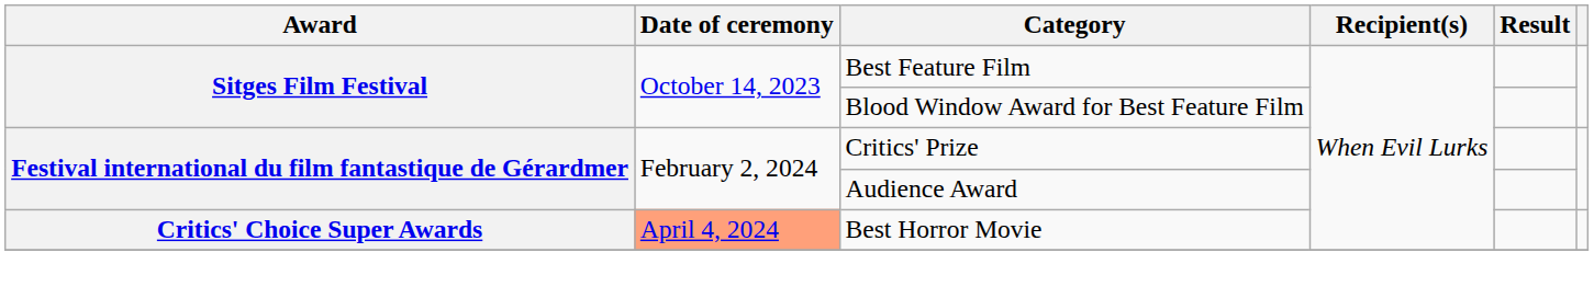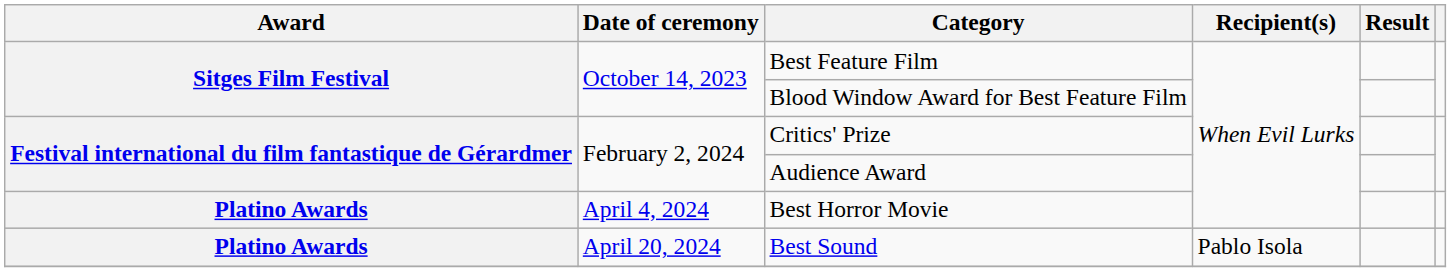 <table class="wikitable sortable plainrowheaders">
 <tr>
 <th scope="col">Award</th>
 <th scope="col">Date of ceremony</th>
 <th scope="col">Category</th>
 <th scope="col">Recipient(s)</th>
 <th scope="col">Result</th>
 <th scope="col" class="unsortable"></th>
 </tr>
 <tr>
 <th scope="row" rowspan="2"><a href='#'>Sitges Film Festival</a></th>
 <td rowspan="2"><a href='#'>October 14, 2023</a></td>
 <td>Best Feature Film</td>
 <td rowspan="5"><em>When Evil Lurks</em></td>
 <td></td>
 <td align="center" rowspan="2"></td>
 </tr>
 <tr>
 <td>Blood Window Award for Best Feature Film</td>
 <td></td>
 </tr>
 <tr>
 <th scope="row" rowspan="2"><a href='#'>Festival international du film fantastique de Gérardmer</a></th>
 <td rowspan="2">February 2, 2024</td>
 <td>Critics' Prize</td>
 <td></td>
 <td align="center" rowspan="2"></td>
 </tr>
 <tr>
 <td>Audience Award</td>
 <td></td>
 </tr>
 <tr>
-<th scope="row"><a href='#'>Critics' Choice Super Awards</a></th>
-<td style="background: lightsalmon;"><a href='#'>April 4, 2024</a></td>
+<th scope="row"><a href='#'>Platino Awards</a></th>
+<td><a href='#'>April 4, 2024</a></td>
 <td>Best Horror Movie</td>
+<td></td>
+<td align="center"></td>
+</tr>
+<tr>
+<th scope="row"><a href='#'>Platino Awards</a></th>
+<td><a href='#'>April 20, 2024</a></td>
+<td><a href='#'>Best Sound</a></td>
+<td>Pablo Isola</td>
 <td></td>
 <td align="center"></td>
 </tr>
 <tr>
 </tr>
 </table>
